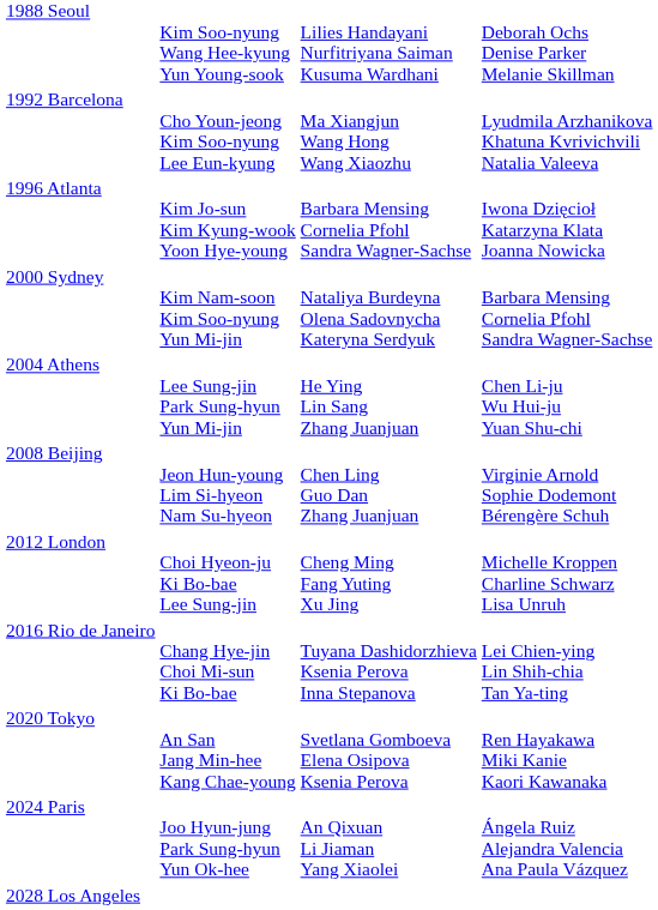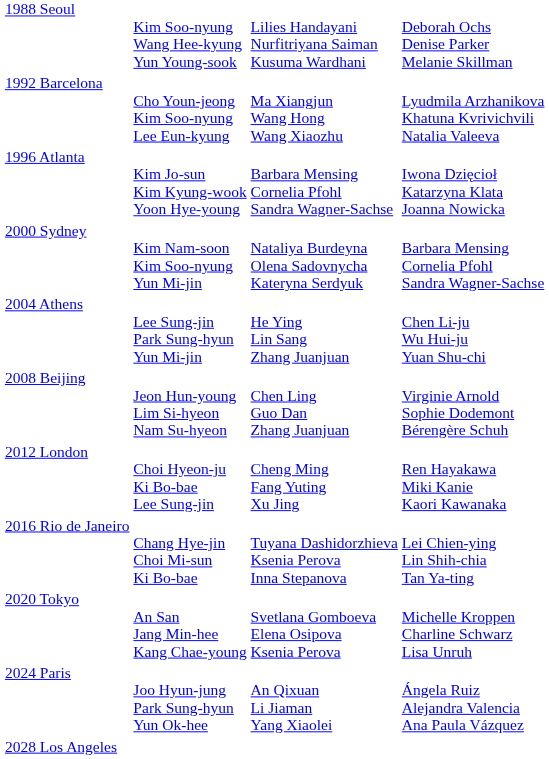 <table>
 <tr valign="top">
 <td><a href='#'>1988 Seoul</a><br></td>
 <td><br><a href='#'>Kim Soo-nyung</a><br><a href='#'>Wang Hee-kyung</a><br><a href='#'>Yun Young-sook</a></td>
 <td><br><a href='#'>Lilies Handayani</a><br><a href='#'>Nurfitriyana Saiman</a><br><a href='#'>Kusuma Wardhani</a></td>
 <td><br><a href='#'>Deborah Ochs</a><br><a href='#'>Denise Parker</a><br><a href='#'>Melanie Skillman</a></td>
 </tr>
 <tr valign="top">
 <td><a href='#'>1992 Barcelona</a><br></td>
 <td><br><a href='#'>Cho Youn-jeong</a><br><a href='#'>Kim Soo-nyung</a><br><a href='#'>Lee Eun-kyung</a></td>
 <td><br><a href='#'>Ma Xiangjun</a><br><a href='#'>Wang Hong</a><br><a href='#'>Wang Xiaozhu</a></td>
 <td><br><a href='#'>Lyudmila Arzhanikova</a><br><a href='#'>Khatuna Kvrivichvili</a><br><a href='#'>Natalia Valeeva</a></td>
 </tr>
 <tr valign="top">
 <td><a href='#'>1996 Atlanta</a><br></td>
 <td><br><a href='#'>Kim Jo-sun</a><br><a href='#'>Kim Kyung-wook</a><br><a href='#'>Yoon Hye-young</a></td>
 <td><br><a href='#'>Barbara Mensing</a><br><a href='#'>Cornelia Pfohl</a><br><a href='#'>Sandra Wagner-Sachse</a></td>
 <td><br><a href='#'>Iwona Dzięcioł</a><br><a href='#'>Katarzyna Klata</a><br><a href='#'>Joanna Nowicka</a></td>
 </tr>
 <tr valign="top">
 <td><a href='#'>2000 Sydney</a><br></td>
 <td><br><a href='#'>Kim Nam-soon</a><br><a href='#'>Kim Soo-nyung</a><br><a href='#'>Yun Mi-jin</a></td>
 <td><br><a href='#'>Nataliya Burdeyna</a><br><a href='#'>Olena Sadovnycha</a><br><a href='#'>Kateryna Serdyuk</a></td>
 <td><br><a href='#'>Barbara Mensing</a><br><a href='#'>Cornelia Pfohl</a><br><a href='#'>Sandra Wagner-Sachse</a></td>
 </tr>
 <tr valign="top">
 <td><a href='#'>2004 Athens</a><br></td>
 <td><br><a href='#'>Lee Sung-jin</a><br><a href='#'>Park Sung-hyun</a><br><a href='#'>Yun Mi-jin</a></td>
 <td><br><a href='#'>He Ying</a><br><a href='#'>Lin Sang</a><br><a href='#'>Zhang Juanjuan</a></td>
 <td><br><a href='#'>Chen Li-ju</a><br><a href='#'>Wu Hui-ju</a><br><a href='#'>Yuan Shu-chi</a></td>
 </tr>
 <tr valign="top">
 <td><a href='#'>2008 Beijing</a><br></td>
 <td><br><a href='#'>Jeon Hun-young</a><br><a href='#'>Lim Si-hyeon</a><br><a href='#'>Nam Su-hyeon</a></td>
 <td><br><a href='#'>Chen Ling</a><br><a href='#'>Guo Dan</a><br><a href='#'>Zhang Juanjuan</a></td>
 <td><br><a href='#'>Virginie Arnold</a><br><a href='#'>Sophie Dodemont</a><br><a href='#'>Bérengère Schuh</a></td>
 </tr>
 <tr valign="top">
 <td><a href='#'>2012 London</a><br></td>
 <td><br><a href='#'>Choi Hyeon-ju</a><br><a href='#'>Ki Bo-bae</a><br><a href='#'>Lee Sung-jin</a></td>
 <td><br><a href='#'>Cheng Ming</a><br><a href='#'>Fang Yuting</a><br><a href='#'>Xu Jing</a></td>
-<td><br><a href='#'>Michelle Kroppen</a><br><a href='#'>Charline Schwarz</a><br><a href='#'>Lisa Unruh</a></td>
+<td><br><a href='#'>Ren Hayakawa</a><br><a href='#'>Miki Kanie</a><br><a href='#'>Kaori Kawanaka</a></td>
 </tr>
 <tr valign="top">
 <td><a href='#'>2016 Rio de Janeiro</a><br></td>
 <td><br><a href='#'>Chang Hye-jin</a><br><a href='#'>Choi Mi-sun</a><br><a href='#'>Ki Bo-bae</a></td>
 <td><br><a href='#'>Tuyana Dashidorzhieva</a><br><a href='#'>Ksenia Perova</a><br><a href='#'>Inna Stepanova</a></td>
 <td><br><a href='#'>Lei Chien-ying</a><br><a href='#'>Lin Shih-chia</a><br><a href='#'>Tan Ya-ting</a></td>
 </tr>
 <tr valign="top">
 <td><a href='#'>2020 Tokyo</a><br></td>
 <td><br><a href='#'>An San</a><br><a href='#'>Jang Min-hee</a><br><a href='#'>Kang Chae-young</a></td>
 <td> <br><a href='#'>Svetlana Gomboeva</a><br><a href='#'>Elena Osipova</a><br><a href='#'>Ksenia Perova</a></td>
-<td><br><a href='#'>Ren Hayakawa</a><br><a href='#'>Miki Kanie</a><br><a href='#'>Kaori Kawanaka</a></td>
+<td><br><a href='#'>Michelle Kroppen</a><br><a href='#'>Charline Schwarz</a><br><a href='#'>Lisa Unruh</a></td>
 </tr>
 <tr valign="top">
 <td><a href='#'>2024 Paris</a><br></td>
 <td><br><a href='#'>Joo Hyun-jung</a><br><a href='#'>Park Sung-hyun</a><br><a href='#'>Yun Ok-hee</a></td>
 <td><br><a href='#'>An Qixuan</a><br><a href='#'>Li Jiaman</a><br><a href='#'>Yang Xiaolei</a></td>
 <td><br><a href='#'>Ángela Ruiz</a><br><a href='#'>Alejandra Valencia</a><br><a href='#'>Ana Paula Vázquez</a></td>
 </tr>
 <tr>
 <td><a href='#'>2028 Los Angeles</a> <br></td>
 <td></td>
 <td></td>
 <td></td>
 </tr>
 <tr>
 </tr>
 </table>
